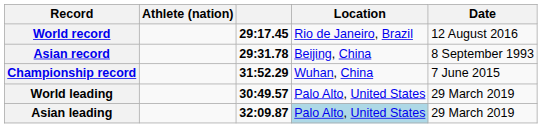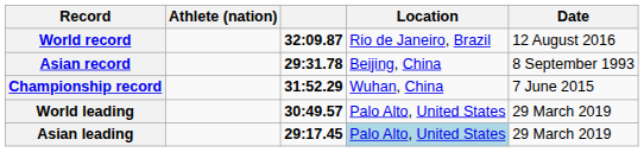 <table class="wikitable">
 <tr>
 <th scope="col">Record</th>
 <th scope="col">Athlete (nation)</th>
 <th scope="col"></th>
 <th scope="col">Location</th>
 <th scope="col">Date</th>
 </tr>
 <tr>
 <th scope="row"><a href='#'>World record</a></th>
 <td></td>
-<td align="center"><strong>29:17.45</strong></td>
+<td align="center"><strong>32:09.87</strong></td>
 <td><a href='#'>Rio de Janeiro</a>, <a href='#'>Brazil</a></td>
 <td>12 August 2016</td>
 </tr>
 <tr>
 <th scope="row"><a href='#'>Asian record</a></th>
 <td></td>
 <td align="center"><strong>29:31.78</strong></td>
 <td><a href='#'>Beijing</a>, <a href='#'>China</a></td>
 <td>8 September 1993</td>
 </tr>
 <tr>
 <th><a href='#'>Championship record</a></th>
 <td></td>
 <td align="center"><strong>31:52.29</strong></td>
 <td><a href='#'>Wuhan</a>, <a href='#'>China</a></td>
 <td>7 June 2015</td>
 </tr>
 <tr>
 <th scope="row">World leading</th>
 <td></td>
 <td align="center"><strong>30:49.57</strong></td>
 <td><a href='#'>Palo Alto</a>, <a href='#'>United States</a></td>
 <td>29 March 2019</td>
 </tr>
 <tr>
 <th scope="row">Asian leading</th>
 <td></td>
-<td align="center"><strong>32:09.87</strong></td>
+<td align="center"><strong>29:17.45</strong></td>
 <td style="background: lightblue;"><a href='#'>Palo Alto</a>, <a href='#'>United States</a></td>
 <td>29 March 2019</td>
 </tr>
 </table>
